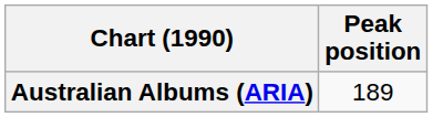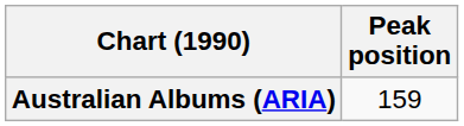 <table class="wikitable sortable plainrowheaders" style="text-align:center">
 <tr>
 <th>Chart (1990)</th>
 <th>Peak<br>position</th>
 </tr>
 <tr>
 <th scope="row">Australian Albums (<a href='#'>ARIA</a>)</th>
-<td>189</td>
+<td>159</td>
 </tr>
 </table>
